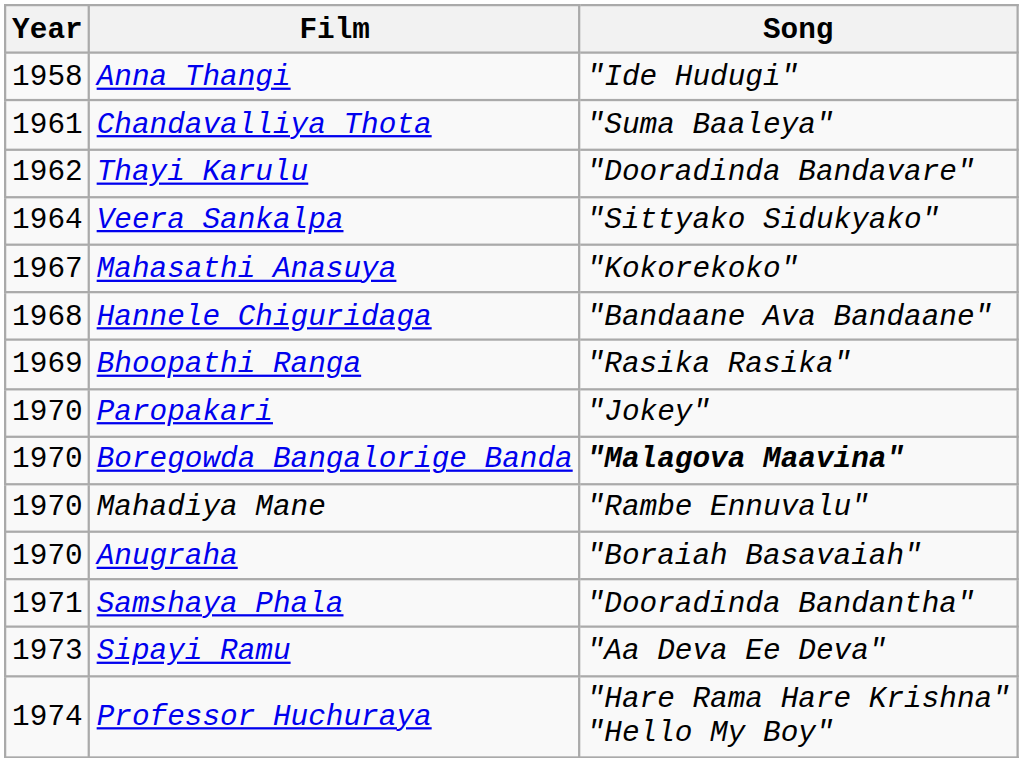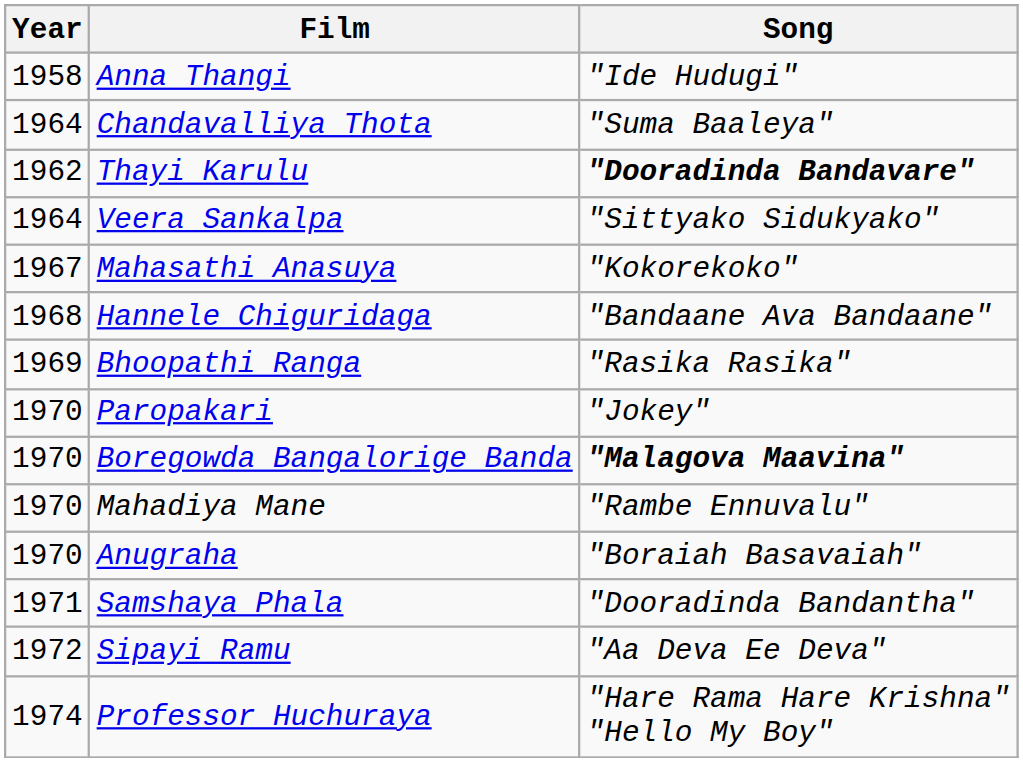 <table class="wikitable">
 <tr>
 <th>Year</th>
 <th>Film</th>
 <th>Song</th>
 </tr>
 <tr>
 <td>1958</td>
 <td><em><a href='#'>Anna Thangi</a></em></td>
 <td><em>"Ide Hudugi"</em></td>
 </tr>
 <tr>
-<td>1961</td>
+<td>1964</td>
 <td><em><a href='#'>Chandavalliya Thota</a></em></td>
 <td><em>"Suma Baaleya"</em></td>
 </tr>
 <tr>
 <td>1962</td>
 <td><em><a href='#'>Thayi Karulu</a></em></td>
-<td><em>"Dooradinda Bandavare"</em></td>
+<td><strong><em>"Dooradinda Bandavare"</em></strong></td>
 </tr>
 <tr>
 <td>1964</td>
 <td><em><a href='#'>Veera Sankalpa</a></em></td>
 <td><em>"Sittyako Sidukyako"</em></td>
 </tr>
 <tr>
 <td>1967</td>
 <td><em><a href='#'>Mahasathi Anasuya</a></em></td>
 <td><em>"Kokorekoko"</em></td>
 </tr>
 <tr>
 <td>1968</td>
 <td><em><a href='#'>Hannele Chiguridaga</a></em></td>
 <td><em>"Bandaane Ava Bandaane"</em></td>
 </tr>
 <tr>
 <td>1969</td>
 <td><em><a href='#'>Bhoopathi Ranga</a></em></td>
 <td><em>"Rasika Rasika"</em></td>
 </tr>
 <tr>
 <td>1970</td>
 <td><em><a href='#'>Paropakari</a></em></td>
 <td><em>"Jokey"</em></td>
 </tr>
 <tr>
 <td>1970</td>
 <td><em><a href='#'>Boregowda Bangalorige Banda</a></em></td>
 <td><strong><em>"Malagova Maavina"</em></strong></td>
 </tr>
 <tr>
 <td>1970</td>
 <td><em>Mahadiya Mane</em></td>
 <td><em>"Rambe Ennuvalu"</em></td>
 </tr>
 <tr>
 <td>1970</td>
 <td><em><a href='#'>Anugraha</a></em></td>
 <td><em>"Boraiah Basavaiah"</em></td>
 </tr>
 <tr>
 <td>1971</td>
 <td><em><a href='#'>Samshaya Phala</a></em></td>
 <td><em>"Dooradinda Bandantha"</em></td>
 </tr>
 <tr>
-<td>1973</td>
+<td>1972</td>
 <td><em><a href='#'>Sipayi Ramu</a></em></td>
 <td><em>"Aa Deva Ee Deva"</em></td>
 </tr>
 <tr>
 <td>1974</td>
 <td><em><a href='#'>Professor Huchuraya</a></em></td>
 <td><em>"Hare Rama Hare Krishna"<br>"Hello My Boy"</em></td>
 </tr>
 <tr>
 </tr>
 </table>
